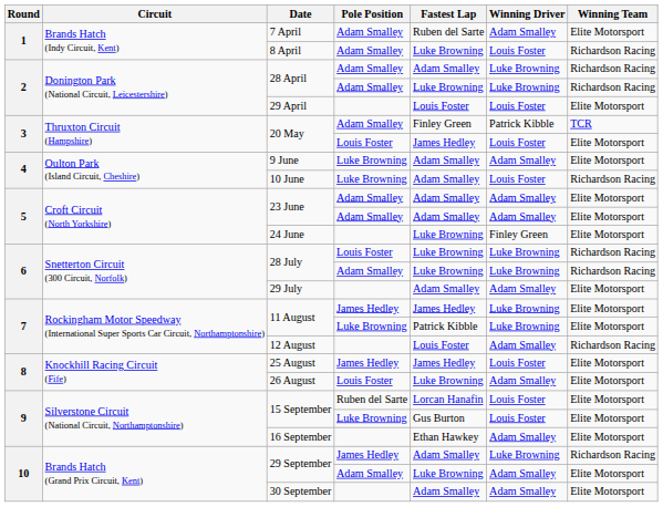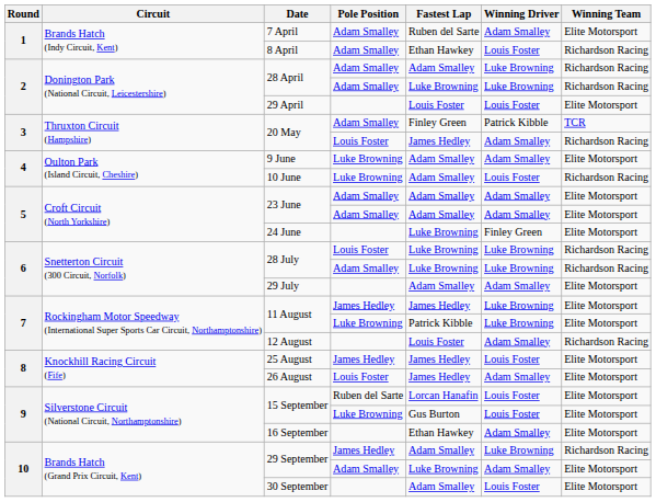 <table class="wikitable" style="font-size: 85%">
 <tr>
 <th>Round</th>
 <th>Circuit</th>
 <th>Date</th>
 <th>Pole Position</th>
 <th>Fastest Lap</th>
 <th>Winning Driver</th>
 <th>Winning Team</th>
 </tr>
 <tr>
 <th rowspan=2>1</th>
 <td rowspan=2><a href='#'>Brands Hatch</a><br><small>(Indy Circuit, <a href='#'>Kent</a>)</small></td>
 <td>7 April</td>
 <td> <a href='#'>Adam Smalley</a></td>
 <td> Ruben del Sarte</td>
 <td> <a href='#'>Adam Smalley</a></td>
 <td>Elite Motorsport</td>
 </tr>
 <tr>
 <td>8 April</td>
 <td> <a href='#'>Adam Smalley</a></td>
-<td> <a href='#'>Luke Browning</a></td>
+<td> Ethan Hawkey</td>
 <td> <a href='#'>Louis Foster</a></td>
 <td>Richardson Racing</td>
 </tr>
 <tr>
 <th rowspan=3>2</th>
 <td rowspan=3><a href='#'>Donington Park</a><br><small>(National Circuit, <a href='#'>Leicestershire</a>)</small></td>
 <td rowspan=2>28 April</td>
 <td> <a href='#'>Adam Smalley</a></td>
 <td> <a href='#'>Adam Smalley</a></td>
 <td> <a href='#'>Luke Browning</a></td>
 <td>Richardson Racing</td>
 </tr>
 <tr>
 <td> <a href='#'>Adam Smalley</a></td>
 <td> <a href='#'>Luke Browning</a></td>
 <td> <a href='#'>Luke Browning</a></td>
 <td>Richardson Racing</td>
 </tr>
 <tr>
 <td>29 April</td>
 <td></td>
 <td> <a href='#'>Louis Foster</a></td>
 <td> <a href='#'>Louis Foster</a></td>
 <td>Elite Motorsport</td>
 </tr>
 <tr>
 <th rowspan=2>3</th>
 <td rowspan=2><a href='#'>Thruxton Circuit</a><br><small>(<a href='#'>Hampshire</a>)</small></td>
 <td rowspan=2>20 May</td>
 <td> <a href='#'>Adam Smalley</a></td>
 <td> Finley Green</td>
 <td> Patrick Kibble</td>
 <td><a href='#'>TCR</a></td>
 </tr>
 <tr>
 <td> <a href='#'>Louis Foster</a></td>
 <td> <a href='#'>James Hedley</a></td>
-<td> <a href='#'>Louis Foster</a></td>
-<td>Elite Motorsport</td>
+<td> <a href='#'>Adam Smalley</a></td>
+<td>Richardson Racing</td>
 </tr>
 <tr>
 <th rowspan=2>4</th>
 <td rowspan=2><a href='#'>Oulton Park</a><br><small>(Island Circuit, <a href='#'>Cheshire</a>)</small></td>
 <td>9 June</td>
 <td> <a href='#'>Luke Browning</a></td>
 <td> <a href='#'>Adam Smalley</a></td>
 <td> <a href='#'>Adam Smalley</a></td>
 <td>Elite Motorsport</td>
 </tr>
 <tr>
 <td>10 June</td>
 <td> <a href='#'>Luke Browning</a></td>
 <td> <a href='#'>Adam Smalley</a></td>
 <td> <a href='#'>Louis Foster</a></td>
 <td>Richardson Racing</td>
 </tr>
 <tr>
 <th rowspan=3>5</th>
 <td rowspan=3><a href='#'>Croft Circuit</a><br><small>(<a href='#'>North Yorkshire</a>)</small></td>
 <td rowspan=2>23 June</td>
 <td> <a href='#'>Adam Smalley</a></td>
 <td> <a href='#'>Adam Smalley</a></td>
 <td> <a href='#'>Adam Smalley</a></td>
 <td>Elite Motorsport</td>
 </tr>
 <tr>
 <td> <a href='#'>Adam Smalley</a></td>
 <td> <a href='#'>Adam Smalley</a></td>
 <td> <a href='#'>Adam Smalley</a></td>
 <td>Elite Motorsport</td>
 </tr>
 <tr>
 <td>24 June</td>
 <td></td>
 <td> <a href='#'>Luke Browning</a></td>
 <td> Finley Green</td>
 <td>Elite Motorsport</td>
 </tr>
 <tr>
 <th rowspan=3>6</th>
 <td rowspan=3><a href='#'>Snetterton Circuit</a><br><small>(300 Circuit, <a href='#'>Norfolk</a>)</small></td>
 <td rowspan=2>28 July</td>
 <td> <a href='#'>Louis Foster</a></td>
 <td> <a href='#'>Luke Browning</a></td>
 <td> <a href='#'>Luke Browning</a></td>
 <td>Richardson Racing</td>
 </tr>
 <tr>
 <td> <a href='#'>Adam Smalley</a></td>
 <td> <a href='#'>Luke Browning</a></td>
 <td> <a href='#'>Luke Browning</a></td>
 <td>Richardson Racing</td>
 </tr>
 <tr>
 <td>29 July</td>
 <td></td>
 <td> <a href='#'>Adam Smalley</a></td>
 <td> <a href='#'>Adam Smalley</a></td>
 <td>Elite Motorsport</td>
 </tr>
 <tr>
 <th rowspan=3>7</th>
 <td rowspan=3><a href='#'>Rockingham Motor Speedway</a><br><small>(International Super Sports Car Circuit, <a href='#'>Northamptonshire</a>)</small></td>
 <td rowspan=2>11 August</td>
 <td> <a href='#'>James Hedley</a></td>
 <td> <a href='#'>James Hedley</a></td>
 <td> <a href='#'>Luke Browning</a></td>
 <td>Elite Motorsport</td>
 </tr>
 <tr>
 <td> <a href='#'>Luke Browning</a></td>
 <td> Patrick Kibble</td>
 <td> <a href='#'>Luke Browning</a></td>
 <td>Elite Motorsport</td>
 </tr>
 <tr>
 <td>12 August</td>
 <td></td>
 <td> <a href='#'>Louis Foster</a></td>
 <td> <a href='#'>Adam Smalley</a></td>
 <td>Richardson Racing</td>
 </tr>
 <tr>
 <th rowspan=2>8</th>
 <td rowspan=2><a href='#'>Knockhill Racing Circuit</a><br><small>(<a href='#'>Fife</a>)</small></td>
 <td>25 August</td>
 <td> <a href='#'>James Hedley</a></td>
 <td> <a href='#'>James Hedley</a></td>
 <td> <a href='#'>Louis Foster</a></td>
 <td>Elite Motorsport</td>
 </tr>
 <tr>
 <td>26 August</td>
 <td> <a href='#'>Louis Foster</a></td>
-<td> <a href='#'>Luke Browning</a></td>
+<td> <a href='#'>James Hedley</a></td>
 <td> <a href='#'>Adam Smalley</a></td>
 <td>Elite Motorsport</td>
 </tr>
 <tr>
 <th rowspan=3>9</th>
 <td rowspan=3><a href='#'>Silverstone Circuit</a><br><small>(National Circuit, <a href='#'>Northamptonshire</a>)</small></td>
 <td rowspan=2>15 September</td>
 <td> Ruben del Sarte</td>
 <td> <a href='#'>Lorcan Hanafin</a></td>
 <td> <a href='#'>Louis Foster</a></td>
 <td>Elite Motorsport</td>
 </tr>
 <tr>
 <td> <a href='#'>Luke Browning</a></td>
 <td> Gus Burton</td>
 <td> <a href='#'>Louis Foster</a></td>
 <td>Elite Motorsport</td>
 </tr>
 <tr>
 <td>16 September</td>
 <td></td>
 <td> Ethan Hawkey</td>
 <td> <a href='#'>Adam Smalley</a></td>
 <td>Elite Motorsport</td>
 </tr>
 <tr>
 <th rowspan=3>10</th>
 <td rowspan=3><a href='#'>Brands Hatch</a><br><small>(Grand Prix Circuit, <a href='#'>Kent</a>)</small></td>
 <td rowspan=2>29 September</td>
 <td> <a href='#'>James Hedley</a></td>
 <td> <a href='#'>Adam Smalley</a></td>
 <td> <a href='#'>Luke Browning</a></td>
 <td>Richardson Racing</td>
 </tr>
 <tr>
 <td> <a href='#'>Adam Smalley</a></td>
 <td> <a href='#'>Luke Browning</a></td>
 <td> <a href='#'>Adam Smalley</a></td>
 <td>Elite Motorsport</td>
 </tr>
 <tr>
 <td>30 September</td>
 <td></td>
 <td> <a href='#'>Adam Smalley</a></td>
-<td> <a href='#'>Adam Smalley</a></td>
+<td> <a href='#'>Louis Foster</a></td>
 <td>Elite Motorsport</td>
 </tr>
 </table>
